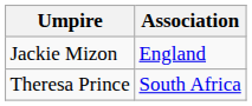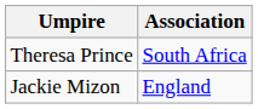 <table class="wikitable collapsible">
 <tr>
 <th>Umpire</th>
 <th>Association</th>
 </tr>
 <tr>
+<td>Theresa Prince</td>
+<td><a href='#'>South Africa</a></td>
+</tr>
+<tr>
 <td>Jackie Mizon</td>
 <td><a href='#'>England</a></td>
 </tr>
-<tr>
-<td>Theresa Prince</td>
-<td><a href='#'>South Africa</a></td>
-</tr>
 </table>
